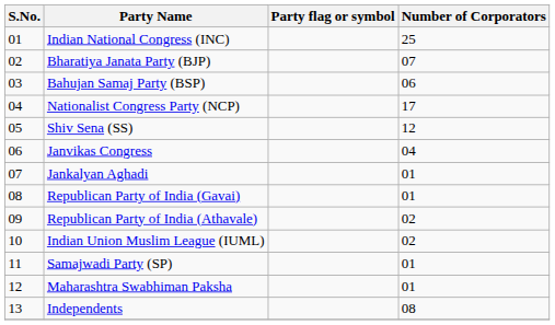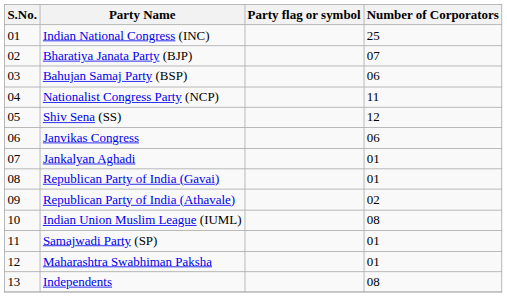 <table class="sortable wikitable">
 <tr>
 <th>S.No.</th>
 <th>Party Name</th>
 <th>Party flag or symbol</th>
 <th>Number of Corporators</th>
 </tr>
 <tr>
 <td>01</td>
 <td><a href='#'>Indian National Congress</a> (INC)</td>
 <td></td>
 <td>25</td>
 </tr>
 <tr>
 <td>02</td>
 <td><a href='#'>Bharatiya Janata Party</a> (BJP)</td>
 <td></td>
 <td>07</td>
 </tr>
 <tr>
 <td>03</td>
 <td><a href='#'>Bahujan Samaj Party</a> (BSP)</td>
 <td></td>
 <td>06</td>
 </tr>
 <tr>
 <td>04</td>
 <td><a href='#'>Nationalist Congress Party</a> (NCP)</td>
 <td></td>
-<td>17</td>
+<td>11</td>
 </tr>
 <tr>
 <td>05</td>
 <td><a href='#'>Shiv Sena</a> (SS)</td>
 <td></td>
 <td>12</td>
 </tr>
 <tr>
 <td>06</td>
 <td><a href='#'>Janvikas Congress</a></td>
 <td></td>
-<td>04</td>
+<td>06</td>
 </tr>
 <tr>
 <td>07</td>
 <td><a href='#'>Jankalyan Aghadi</a></td>
 <td></td>
 <td>01</td>
 </tr>
 <tr>
 <td>08</td>
 <td><a href='#'>Republican Party of India (Gavai)</a></td>
 <td></td>
 <td>01</td>
 </tr>
 <tr>
 <td>09</td>
 <td><a href='#'>Republican Party of India (Athavale)</a></td>
 <td></td>
 <td>02</td>
 </tr>
 <tr>
 <td>10</td>
 <td><a href='#'>Indian Union Muslim League</a> (IUML)</td>
 <td></td>
-<td>02</td>
+<td>08</td>
 </tr>
 <tr>
 <td>11</td>
 <td><a href='#'>Samajwadi Party</a> (SP)</td>
 <td></td>
 <td>01</td>
 </tr>
 <tr>
 <td>12</td>
 <td><a href='#'>Maharashtra Swabhiman Paksha</a></td>
 <td></td>
 <td>01</td>
 </tr>
 <tr>
 <td>13</td>
 <td><a href='#'>Independents</a></td>
 <td></td>
 <td>08</td>
 </tr>
 <tr>
 </tr>
 </table>
